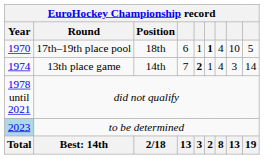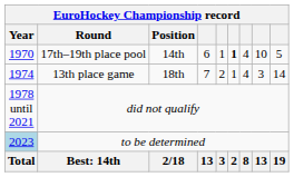 <table class="wikitable" style="text-align: center;">
 <tr>
 <th colspan=9><a href='#'>EuroHockey Championship</a> record</th>
 </tr>
 <tr>
 <th>Year</th>
 <th>Round</th>
 <th>Position</th>
 <th></th>
 <th></th>
 <th></th>
 <th></th>
 <th></th>
 <th></th>
 </tr>
 <tr>
 <td> <a href='#'>1970</a></td>
 <td>17th–19th place pool</td>
-<td>18th</td>
+<td>14th</td>
 <td>6</td>
 <td>1</td>
 <td><strong>1</strong></td>
 <td>4</td>
 <td>10</td>
 <td>5</td>
 </tr>
 <tr>
 <td> <a href='#'>1974</a></td>
 <td>13th place game</td>
-<td>14th</td>
+<td>18th</td>
 <td>7</td>
-<td><strong>2</strong></td>
+<td>2</td>
 <td>1</td>
 <td>4</td>
 <td>3</td>
 <td>14</td>
 </tr>
 <tr>
 <td> <a href='#'>1978</a><br>until<br> <a href='#'>2021</a></td>
 <td colspan=8><em>did not qualify</em></td>
 </tr>
 <tr>
 <td style="background: lightblue;"> <a href='#'>2023</a></td>
 <td colspan=8><em>to be determined</em></td>
 </tr>
 <tr>
 <th>Total</th>
 <th>Best: 14th</th>
 <th>2/18</th>
 <th>13</th>
 <th>3</th>
 <th>2</th>
 <th>8</th>
 <th>13</th>
 <th>19</th>
 </tr>
 </table>
